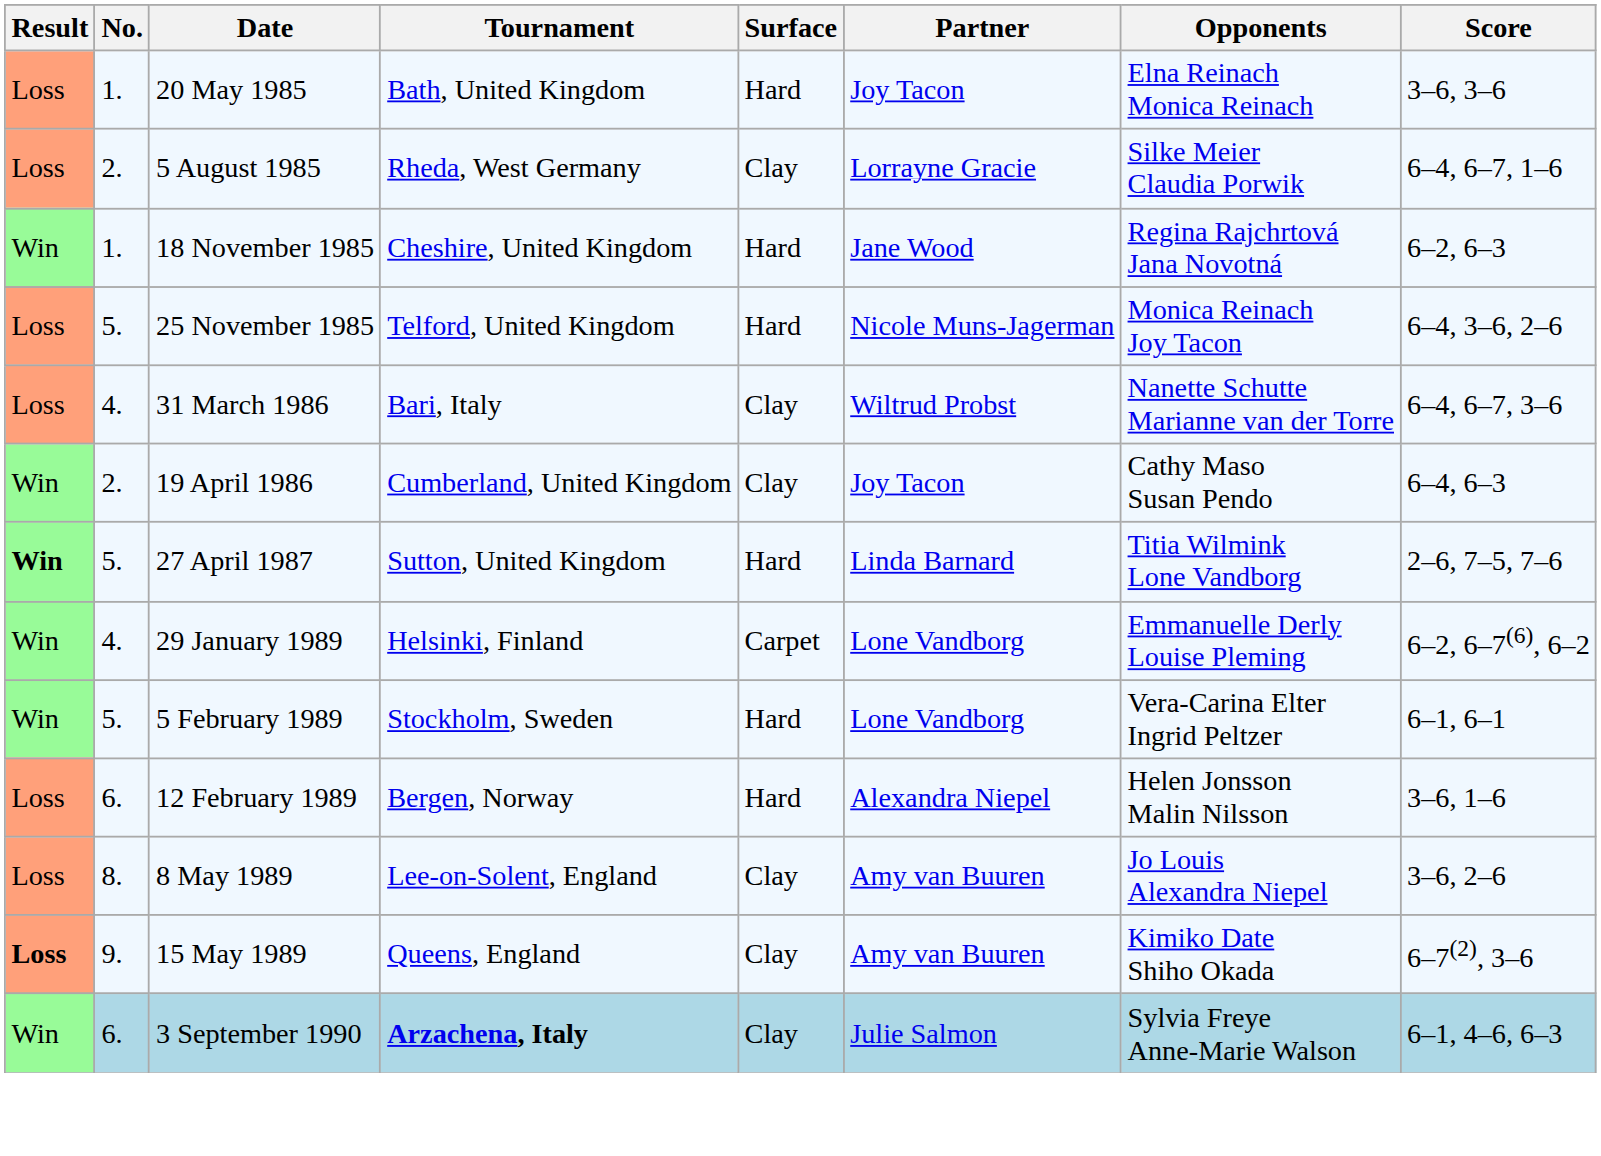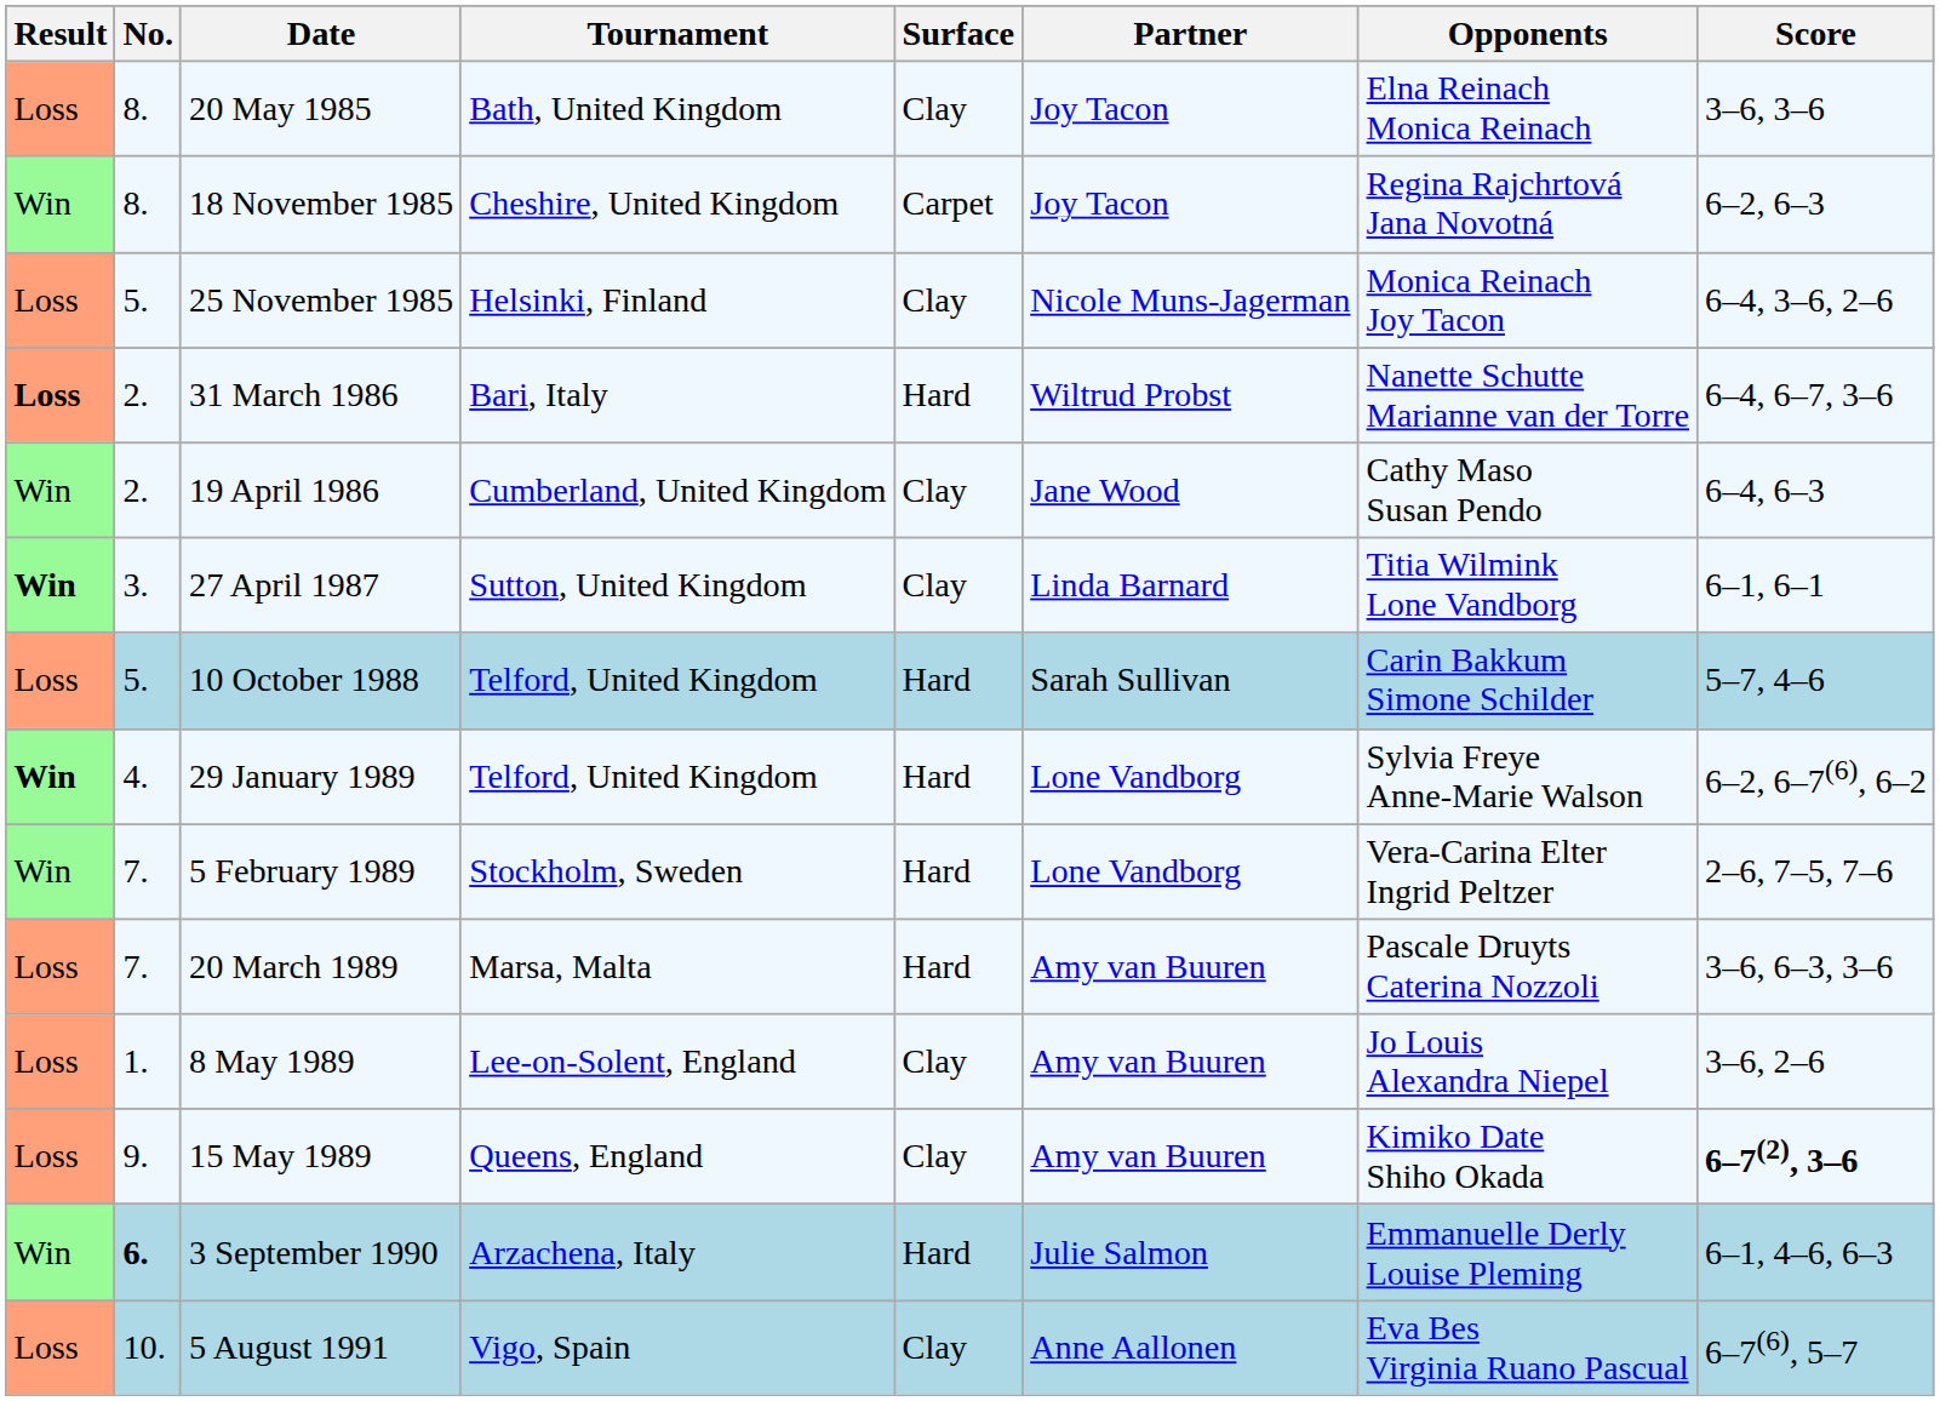 <table class="sortable wikitable" style=font-size:97%>
 <tr>
 <th>Result</th>
 <th>No.</th>
 <th>Date</th>
 <th>Tournament</th>
 <th>Surface</th>
 <th>Partner</th>
 <th>Opponents</th>
 <th>Score</th>
 </tr>
 <tr style="background:#f0f8ff;">
 <td style="background:#ffa07a;">Loss</td>
-<td>1.</td>
+<td>8.</td>
 <td>20 May 1985</td>
 <td><a href='#'>Bath</a>, United Kingdom</td>
-<td>Hard</td>
+<td>Clay</td>
 <td> <a href='#'>Joy Tacon</a></td>
 <td> <a href='#'>Elna Reinach</a> <br>  <a href='#'>Monica Reinach</a></td>
 <td>3–6, 3–6</td>
 </tr>
 <tr style="background:#f0f8ff;">
-<td style="background:#ffa07a;">Loss</td>
-<td>2.</td>
-<td>5 August 1985</td>
-<td><a href='#'>Rheda</a>, West Germany</td>
-<td>Clay</td>
-<td> <a href='#'>Lorrayne Gracie</a></td>
-<td> <a href='#'>Silke Meier</a> <br>  <a href='#'>Claudia Porwik</a></td>
-<td>6–4, 6–7, 1–6</td>
-</tr>
-<tr style="background:#f0f8ff;">
 <td style="background:#98fb98;">Win</td>
-<td>1.</td>
+<td>8.</td>
 <td>18 November 1985</td>
 <td><a href='#'>Cheshire</a>, United Kingdom</td>
-<td>Hard</td>
-<td> <a href='#'>Jane Wood</a></td>
+<td>Carpet</td>
+<td> <a href='#'>Joy Tacon</a></td>
 <td> <a href='#'>Regina Rajchrtová</a> <br>  <a href='#'>Jana Novotná</a></td>
 <td>6–2, 6–3</td>
 </tr>
 <tr style="background:#f0f8ff;">
 <td style="background:#ffa07a;">Loss</td>
 <td>5.</td>
 <td>25 November 1985</td>
-<td><a href='#'>Telford</a>, United Kingdom</td>
-<td>Hard</td>
+<td><a href='#'>Helsinki</a>, Finland</td>
+<td>Clay</td>
 <td> <a href='#'>Nicole Muns-Jagerman</a></td>
 <td> <a href='#'>Monica Reinach</a> <br>  <a href='#'>Joy Tacon</a></td>
 <td>6–4, 3–6, 2–6</td>
 </tr>
 <tr style="background:#f0f8ff;">
-<td style="background:#ffa07a;">Loss</td>
-<td>4.</td>
+<td style="background:#ffa07a;"><strong>Loss</strong></td>
+<td>2.</td>
 <td>31 March 1986</td>
 <td><a href='#'>Bari</a>, Italy</td>
-<td>Clay</td>
+<td>Hard</td>
 <td> <a href='#'>Wiltrud Probst</a></td>
 <td> <a href='#'>Nanette Schutte</a> <br>  <a href='#'>Marianne van der Torre</a></td>
 <td>6–4, 6–7, 3–6</td>
 </tr>
 <tr style="background:#f0f8ff;">
 <td style="background:#98fb98;">Win</td>
 <td>2.</td>
 <td>19 April 1986</td>
 <td><a href='#'>Cumberland</a>, United Kingdom</td>
 <td>Clay</td>
-<td> <a href='#'>Joy Tacon</a></td>
+<td> <a href='#'>Jane Wood</a></td>
 <td> Cathy Maso <br>  Susan Pendo</td>
 <td>6–4, 6–3</td>
 </tr>
 <tr style="background:#f0f8ff;">
 <td style="background:#98fb98;"><strong>Win</strong></td>
-<td>5.</td>
+<td>3.</td>
 <td>27 April 1987</td>
 <td><a href='#'>Sutton</a>, United Kingdom</td>
-<td>Hard</td>
+<td>Clay</td>
 <td> <a href='#'>Linda Barnard</a></td>
 <td> <a href='#'>Titia Wilmink</a> <br>  <a href='#'>Lone Vandborg</a></td>
-<td>2–6, 7–5, 7–6</td>
+<td>6–1, 6–1</td>
+</tr>
+<tr style="background:lightblue;">
+<td style="background:#ffa07a;">Loss</td>
+<td>5.</td>
+<td>10 October 1988</td>
+<td><a href='#'>Telford</a>, United Kingdom</td>
+<td>Hard</td>
+<td> Sarah Sullivan</td>
+<td> <a href='#'>Carin Bakkum</a> <br>  <a href='#'>Simone Schilder</a></td>
+<td>5–7, 4–6</td>
 </tr>
 <tr style="background:#f0f8ff;">
-<td style="background:#98fb98;">Win</td>
+<td style="background:#98fb98;"><strong>Win</strong></td>
 <td>4.</td>
 <td>29 January 1989</td>
-<td><a href='#'>Helsinki</a>, Finland</td>
-<td>Carpet</td>
+<td><a href='#'>Telford</a>, United Kingdom</td>
+<td>Hard</td>
 <td> <a href='#'>Lone Vandborg</a></td>
-<td> <a href='#'>Emmanuelle Derly</a> <br>  <a href='#'>Louise Pleming</a></td>
+<td> Sylvia Freye<br>  Anne-Marie Walson</td>
 <td>6–2, 6–7<sup>(6)</sup>, 6–2</td>
 </tr>
 <tr style="background:#f0f8ff;">
 <td style="background:#98fb98;">Win</td>
-<td>5.</td>
+<td>7.</td>
 <td>5 February 1989</td>
 <td><a href='#'>Stockholm</a>, Sweden</td>
 <td>Hard</td>
 <td> <a href='#'>Lone Vandborg</a></td>
 <td> Vera-Carina Elter<br>  Ingrid Peltzer</td>
-<td>6–1, 6–1</td>
+<td>2–6, 7–5, 7–6</td>
 </tr>
 <tr style="background:#f0f8ff;">
 <td style="background:#ffa07a;">Loss</td>
-<td>6.</td>
-<td>12 February 1989</td>
-<td><a href='#'>Bergen</a>, Norway</td>
+<td>7.</td>
+<td>20 March 1989</td>
+<td>Marsa, Malta</td>
 <td>Hard</td>
-<td> <a href='#'>Alexandra Niepel</a></td>
-<td> Helen Jonsson <br>  Malin Nilsson</td>
-<td>3–6, 1–6</td>
+<td> <a href='#'>Amy van Buuren</a></td>
+<td> Pascale Druyts <br>  <a href='#'>Caterina Nozzoli</a></td>
+<td>3–6, 6–3, 3–6</td>
 </tr>
 <tr style="background:#f0f8ff;">
 <td style="background:#ffa07a;">Loss</td>
-<td>8.</td>
+<td>1.</td>
 <td>8 May 1989</td>
 <td><a href='#'>Lee-on-Solent</a>, England</td>
 <td>Clay</td>
 <td> <a href='#'>Amy van Buuren</a></td>
 <td> <a href='#'>Jo Louis</a> <br>  <a href='#'>Alexandra Niepel</a></td>
 <td>3–6, 2–6</td>
 </tr>
 <tr style="background:#f0f8ff;">
-<td style="background:#ffa07a;"><strong>Loss</strong></td>
+<td style="background:#ffa07a;">Loss</td>
 <td>9.</td>
 <td>15 May 1989</td>
 <td><a href='#'>Queens</a>, England</td>
 <td>Clay</td>
 <td> <a href='#'>Amy van Buuren</a></td>
 <td> <a href='#'>Kimiko Date</a> <br>  Shiho Okada</td>
-<td>6–7<sup>(2)</sup>, 3–6</td>
+<td><strong>6–7<sup>(2)</sup>, 3–6</strong></td>
 </tr>
 <tr bgcolor=lightblue>
 <td style="background:#98fb98;">Win</td>
-<td>6.</td>
+<td><strong>6.</strong></td>
 <td>3 September 1990</td>
-<td><strong><a href='#'>Arzachena</a>, Italy</strong></td>
-<td>Clay</td>
+<td><a href='#'>Arzachena</a>, Italy</td>
+<td>Hard</td>
 <td> <a href='#'>Julie Salmon</a></td>
-<td> Sylvia Freye<br>  Anne-Marie Walson</td>
+<td> <a href='#'>Emmanuelle Derly</a> <br>  <a href='#'>Louise Pleming</a></td>
 <td>6–1, 4–6, 6–3</td>
 </tr>
+<tr bgcolor="lightblue">
+<td style="background:#ffa07a;">Loss</td>
+<td>10.</td>
+<td>5 August 1991</td>
+<td><a href='#'>Vigo</a>, Spain</td>
+<td>Clay</td>
+<td> <a href='#'>Anne Aallonen</a></td>
+<td> <a href='#'>Eva Bes</a> <br>  <a href='#'>Virginia Ruano Pascual</a></td>
+<td>6–7<sup>(6)</sup>, 5–7</td>
+</tr>
 </table>
